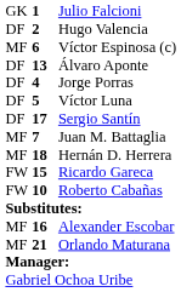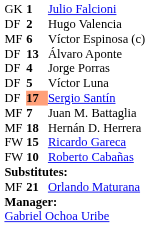 <table style="font-size:90%; margin:0.2em auto;" cellspacing="0" cellpadding="0">
 <tr>
 <th width="25"></th>
 <th width="25"></th>
 </tr>
 <tr>
 <td>GK</td>
 <td><strong>1</strong></td>
 <td> <a href='#'>Julio Falcioni</a></td>
 </tr>
 <tr>
 <td>DF</td>
 <td><strong> 2</strong></td>
 <td> Hugo Valencia</td>
 </tr>
 <tr>
 <td>MF</td>
 <td><strong>6</strong></td>
 <td> Víctor Espinosa (c)</td>
 </tr>
 <tr>
 <td>DF</td>
 <td><strong>13</strong></td>
 <td> Álvaro Aponte</td>
 </tr>
 <tr>
 <td>DF</td>
 <td><strong>4</strong></td>
 <td> Jorge Porras</td>
 </tr>
 <tr>
 <td>DF</td>
 <td><strong>5</strong></td>
 <td> Víctor Luna</td>
 </tr>
 <tr>
 <td>DF</td>
-<td><strong>17 </strong></td>
+<td style="background: lightsalmon;"><strong>17 </strong></td>
 <td> <a href='#'>Sergio Santín</a></td>
 </tr>
 <tr>
 <td>MF</td>
 <td><strong>7</strong></td>
 <td> Juan M. Battaglia</td>
 </tr>
 <tr>
 <td>MF</td>
 <td><strong>18</strong></td>
 <td> Hernán D. Herrera</td>
 <td></td>
 <td></td>
 </tr>
 <tr>
 <td>FW</td>
 <td><strong>15</strong></td>
 <td> <a href='#'>Ricardo Gareca</a></td>
 <td></td>
 <td></td>
 </tr>
 <tr>
 <td>FW</td>
 <td><strong>10 </strong></td>
 <td> <a href='#'>Roberto Cabañas</a></td>
 </tr>
 <tr>
 <td colspan=3><strong>Substitutes:</strong></td>
 </tr>
 <tr>
 <td>MF</td>
-<td><strong>16</strong></td>
-<td> <a href='#'>Alexander Escobar</a></td>
-<td></td>
-<td></td>
-</tr>
-<tr>
-<td>MF</td>
 <td><strong>21</strong></td>
 <td> <a href='#'>Orlando Maturana</a></td>
 <td></td>
 <td></td>
 </tr>
 <tr>
 <td colspan=3><strong>Manager:</strong></td>
 </tr>
 <tr>
 <td colspan=4> <a href='#'>Gabriel Ochoa Uribe</a></td>
 </tr>
 </table>
